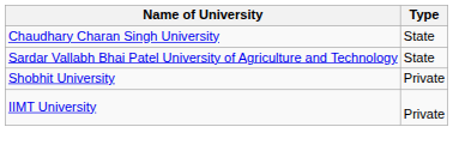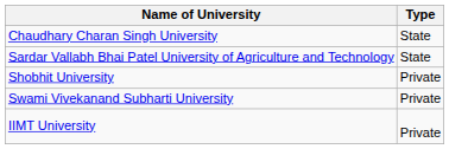 <table class="wikitable sortable">
 <tr>
 <th>Name of University</th>
 <th>Type</th>
 </tr>
 <tr>
 <td><a href='#'>Chaudhary Charan Singh University</a></td>
 <td>State</td>
 </tr>
 <tr>
 <td><a href='#'>Sardar Vallabh Bhai Patel University of Agriculture and Technology</a></td>
 <td>State</td>
 </tr>
 <tr>
 <td><a href='#'>Shobhit University</a></td>
 <td>Private</td>
 </tr>
 <tr>
+<td><a href='#'>Swami Vivekanand Subharti University</a></td>
+<td>Private</td>
+</tr>
+<tr>
 <td><a href='#'>IIMT University</a></td>
 <td><br>Private</td>
 </tr>
 </table>
